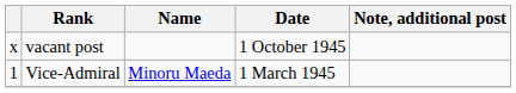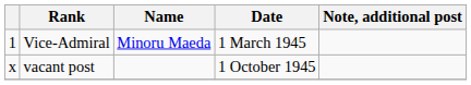 <table class=wikitable>
 <tr>
 <th></th>
 <th>Rank</th>
 <th>Name</th>
 <th>Date</th>
 <th>Note, additional post</th>
 </tr>
 <tr>
+<td>1</td>
+<td>Vice-Admiral</td>
+<td><a href='#'>Minoru Maeda</a></td>
+<td>1 March 1945</td>
+<td></td>
+</tr>
+<tr>
 <td>x</td>
 <td>vacant post</td>
 <td></td>
 <td>1 October 1945</td>
 <td></td>
 </tr>
 <tr>
-<td>1</td>
-<td>Vice-Admiral</td>
-<td><a href='#'>Minoru Maeda</a></td>
-<td>1 March 1945</td>
-<td></td>
-</tr>
-<tr>
 </tr>
 </table>
